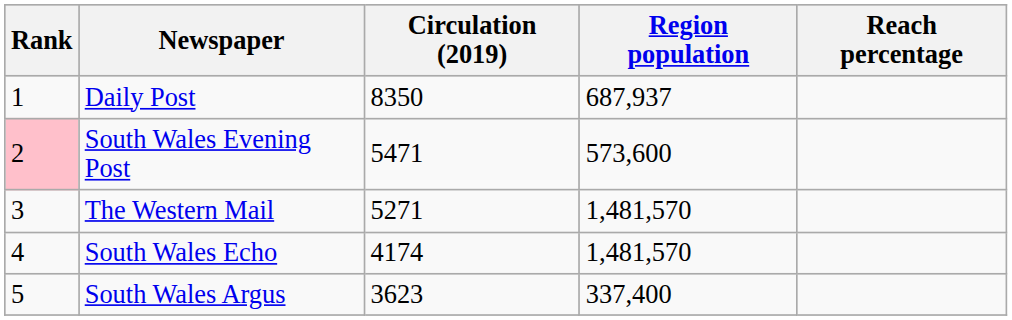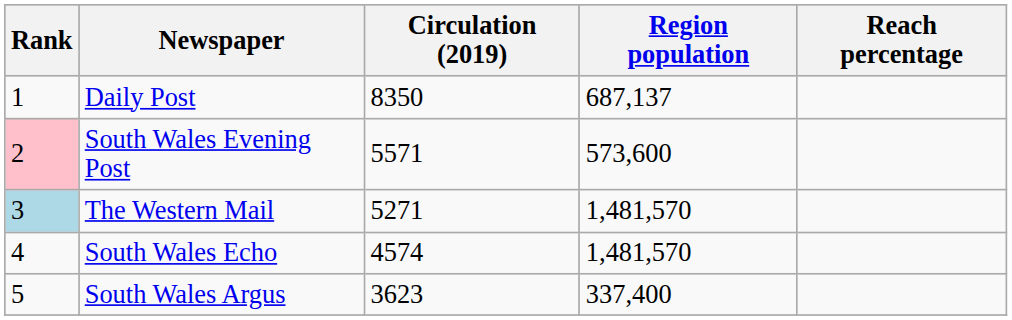 <table class="wikitable sortable">
 <tr>
 <th>Rank</th>
 <th>Newspaper</th>
 <th>Circulation (2019)</th>
 <th><a href='#'>Region population</a></th>
 <th>Reach percentage</th>
 </tr>
 <tr>
 <td>1</td>
 <td><a href='#'>Daily Post</a></td>
 <td>8350</td>
-<td>687,937</td>
+<td>687,137</td>
 <td></td>
 </tr>
 <tr>
 <td style="background: pink;">2</td>
 <td><a href='#'>South Wales Evening Post</a></td>
-<td>5471</td>
+<td>5571</td>
 <td>573,600</td>
 <td></td>
 </tr>
 <tr>
-<td>3</td>
+<td style="background: lightblue;">3</td>
 <td><a href='#'>The Western Mail</a></td>
 <td>5271</td>
 <td>1,481,570</td>
 <td></td>
 </tr>
 <tr>
 <td>4</td>
 <td><a href='#'>South Wales Echo</a></td>
-<td>4174</td>
+<td>4574</td>
 <td>1,481,570</td>
 <td></td>
 </tr>
 <tr>
 <td>5</td>
 <td><a href='#'>South Wales Argus</a></td>
 <td>3623</td>
 <td>337,400</td>
 <td></td>
 </tr>
 </table>
